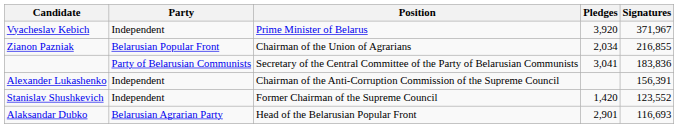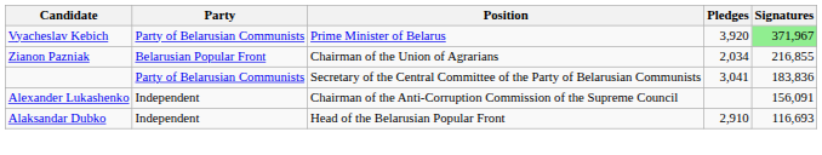 <table class="wikitable sortable">
 <tr>
 <th>Candidate</th>
 <th>Party</th>
 <th>Position</th>
 <th>Pledges</th>
 <th>Signatures</th>
 </tr>
 <tr>
 <td><a href='#'>Vyacheslav Kebich</a></td>
-<td>Independent</td>
+<td><a href='#'>Party of Belarusian Communists</a></td>
 <td><a href='#'>Prime Minister of Belarus</a></td>
 <td align=right>3,920</td>
-<td align=right>371,967</td>
+<td align=right style="background: lightgreen;">371,967</td>
 </tr>
 <tr>
 <td><a href='#'>Zianon Pazniak</a></td>
 <td><a href='#'>Belarusian Popular Front</a></td>
 <td>Chairman of the Union of Agrarians</td>
 <td align=right>2,034</td>
 <td align=right>216,855</td>
 </tr>
 <tr>
 <td></td>
 <td><a href='#'>Party of Belarusian Communists</a></td>
 <td>Secretary of the Central Committee of the Party of Belarusian Communists</td>
 <td align=right>3,041</td>
 <td align=right>183,836</td>
 </tr>
 <tr>
 <td><a href='#'>Alexander&nbsp;Lukashenko</a></td>
 <td>Independent</td>
 <td>Chairman of the Anti-Corruption Commission of the Supreme Council</td>
 <td align=right></td>
-<td align=right>156,391</td>
-</tr>
-<tr>
-<td><a href='#'>Stanislav Shushkevich</a></td>
-<td>Independent</td>
-<td>Former Chairman of the Supreme Council</td>
-<td align=right>1,420</td>
-<td align=right>123,552</td>
+<td align=right>156,091</td>
 </tr>
 <tr>
 <td><a href='#'>Alaksandar Dubko</a></td>
-<td><a href='#'>Belarusian Agrarian Party</a></td>
+<td>Independent</td>
 <td>Head of the Belarusian Popular Front</td>
-<td align=right>2,901</td>
+<td align=right>2,910</td>
 <td align=right>116,693</td>
 </tr>
 </table>
